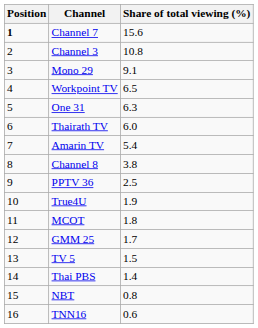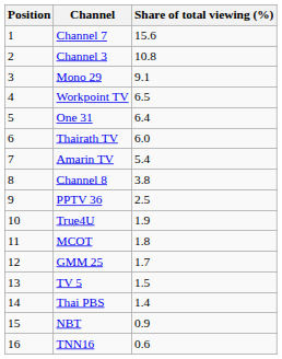 <table class="wikitable" style="font-size: 90%">
 <tr>
 <th>Position</th>
 <th>Channel</th>
 <th>Share of total viewing (%)</th>
 </tr>
 <tr>
-<td><strong>1</strong></td>
+<td>1</td>
 <td><a href='#'>Channel 7</a></td>
 <td>15.6</td>
 </tr>
 <tr>
 <td>2</td>
 <td><a href='#'>Channel 3</a></td>
 <td>10.8</td>
 </tr>
 <tr>
 <td>3</td>
 <td><a href='#'>Mono 29</a></td>
 <td>9.1</td>
 </tr>
 <tr>
 <td>4</td>
 <td><a href='#'>Workpoint TV</a></td>
 <td>6.5</td>
 </tr>
 <tr>
 <td>5</td>
 <td><a href='#'>One 31</a></td>
-<td>6.3</td>
+<td>6.4</td>
 </tr>
 <tr>
 <td>6</td>
 <td><a href='#'>Thairath TV</a></td>
 <td>6.0</td>
 </tr>
 <tr>
 <td>7</td>
 <td><a href='#'>Amarin TV</a></td>
 <td>5.4</td>
 </tr>
 <tr>
 <td>8</td>
 <td><a href='#'>Channel 8</a></td>
 <td>3.8</td>
 </tr>
 <tr>
 <td>9</td>
 <td><a href='#'>PPTV 36</a></td>
 <td>2.5</td>
 </tr>
 <tr>
 <td>10</td>
 <td><a href='#'>True4U</a></td>
 <td>1.9</td>
 </tr>
 <tr>
 <td>11</td>
 <td><a href='#'>MCOT</a></td>
 <td>1.8</td>
 </tr>
 <tr>
 <td>12</td>
 <td><a href='#'>GMM 25</a></td>
 <td>1.7</td>
 </tr>
 <tr>
 <td>13</td>
 <td><a href='#'>TV 5</a></td>
 <td>1.5</td>
 </tr>
 <tr>
 <td>14</td>
 <td><a href='#'>Thai PBS</a></td>
 <td>1.4</td>
 </tr>
 <tr>
 <td>15</td>
 <td><a href='#'>NBT</a></td>
-<td>0.8</td>
+<td>0.9</td>
 </tr>
 <tr>
 <td>16</td>
 <td><a href='#'>TNN16</a></td>
 <td>0.6</td>
 </tr>
 </table>
